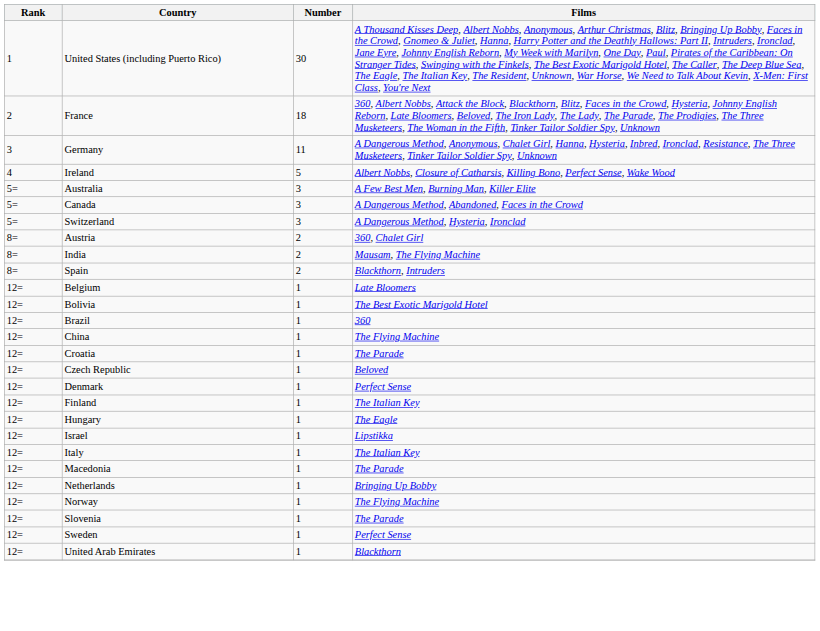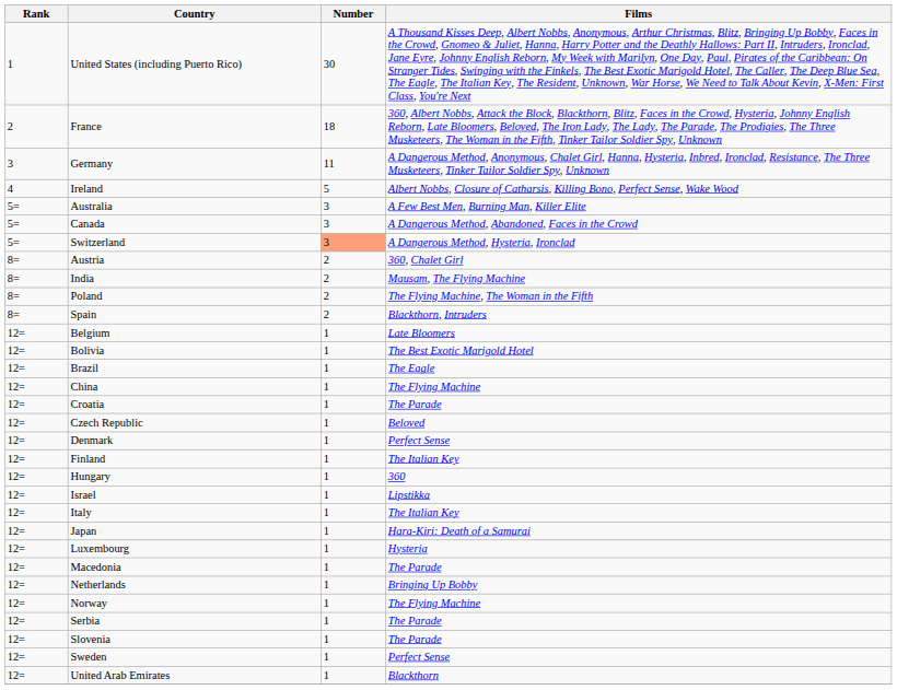 <table class="wikitable sortable plainrowheaders">
 <tr style="background:#b0e0e6; text-align:center;">
 <th style="width:5%;">Rank</th>
 <th style="width:20%;">Country</th>
 <th style="width:5%;">Number</th>
 <th style="width:40%;">Films</th>
 </tr>
 <tr>
 <td>1</td>
 <td>United States (including Puerto Rico)</td>
 <td>30</td>
 <td><em><a href='#'>A Thousand Kisses Deep</a></em>, <em><a href='#'>Albert Nobbs</a></em>, <em><a href='#'>Anonymous</a></em>, <em><a href='#'>Arthur Christmas</a></em>, <em><a href='#'>Blitz</a></em>, <em><a href='#'>Bringing Up Bobby</a></em>, <em><a href='#'>Faces in the Crowd</a></em>, <em><a href='#'>Gnomeo & Juliet</a></em>, <em><a href='#'>Hanna</a></em>, <em><a href='#'>Harry Potter and the Deathly Hallows: Part II</a></em>, <em><a href='#'>Intruders</a></em>, <em><a href='#'>Ironclad</a></em>, <em><a href='#'>Jane Eyre</a></em>, <em><a href='#'>Johnny English Reborn</a></em>, <em><a href='#'>My Week with Marilyn</a></em>, <em><a href='#'>One Day</a></em>, <em><a href='#'>Paul</a></em>, <em><a href='#'>Pirates of the Caribbean: On Stranger Tides</a></em>, <em><a href='#'>Swinging with the Finkels</a></em>, <em><a href='#'>The Best Exotic Marigold Hotel</a></em>, <em><a href='#'>The Caller</a></em>, <em><a href='#'>The Deep Blue Sea</a></em>, <em><a href='#'>The Eagle</a></em>, <em><a href='#'>The Italian Key</a></em>, <em><a href='#'>The Resident</a></em>, <em><a href='#'>Unknown</a></em>, <em><a href='#'>War Horse</a></em>, <em><a href='#'>We Need to Talk About Kevin</a></em>, <em><a href='#'>X-Men: First Class</a></em>, <em><a href='#'>You're Next</a></em></td>
 </tr>
 <tr>
 <td>2</td>
 <td>France</td>
 <td>18</td>
 <td><em><a href='#'>360</a></em>, <em><a href='#'>Albert Nobbs</a></em>, <em><a href='#'>Attack the Block</a></em>, <em><a href='#'>Blackthorn</a></em>, <em><a href='#'>Blitz</a></em>, <em><a href='#'>Faces in the Crowd</a></em>, <em><a href='#'>Hysteria</a></em>, <em><a href='#'>Johnny English Reborn</a></em>, <em><a href='#'>Late Bloomers</a></em>, <em><a href='#'>Beloved</a></em>, <em><a href='#'>The Iron Lady</a></em>, <em><a href='#'>The Lady</a></em>, <em><a href='#'>The Parade</a></em>, <em><a href='#'>The Prodigies</a></em>, <em><a href='#'>The Three Musketeers</a></em>, <em><a href='#'>The Woman in the Fifth</a></em>, <em><a href='#'>Tinker Tailor Soldier Spy</a></em>, <em><a href='#'>Unknown</a></em></td>
 </tr>
 <tr>
 <td>3</td>
 <td>Germany</td>
 <td>11</td>
 <td><em><a href='#'>A Dangerous Method</a></em>, <em><a href='#'>Anonymous</a></em>, <em><a href='#'>Chalet Girl</a></em>, <em><a href='#'>Hanna</a></em>, <em><a href='#'>Hysteria</a></em>, <em><a href='#'>Inbred</a></em>, <em><a href='#'>Ironclad</a></em>, <em><a href='#'>Resistance</a></em>, <em><a href='#'>The Three Musketeers</a></em>, <em><a href='#'>Tinker Tailor Soldier Spy</a></em>, <em><a href='#'>Unknown</a></em></td>
 </tr>
 <tr>
 <td>4</td>
 <td>Ireland</td>
 <td>5</td>
 <td><em><a href='#'>Albert Nobbs</a></em>, <em><a href='#'>Closure of Catharsis</a></em>, <em><a href='#'>Killing Bono</a></em>, <em><a href='#'>Perfect Sense</a></em>, <em><a href='#'>Wake Wood</a></em></td>
 </tr>
 <tr>
 <td>5=</td>
 <td>Australia</td>
 <td>3</td>
 <td><em><a href='#'>A Few Best Men</a></em>, <em><a href='#'>Burning Man</a></em>, <em><a href='#'>Killer Elite</a></em></td>
 </tr>
 <tr>
 <td>5=</td>
 <td>Canada</td>
 <td>3</td>
 <td><em><a href='#'>A Dangerous Method</a></em>, <em><a href='#'>Abandoned</a></em>, <em><a href='#'>Faces in the Crowd</a></em></td>
 </tr>
 <tr>
 <td>5=</td>
 <td>Switzerland</td>
-<td>3</td>
+<td style="background: lightsalmon;">3</td>
 <td><em><a href='#'>A Dangerous Method</a></em>, <em><a href='#'>Hysteria</a></em>, <em><a href='#'>Ironclad</a></em></td>
 </tr>
 <tr>
 <td>8=</td>
 <td>Austria</td>
 <td>2</td>
 <td><em><a href='#'>360</a></em>, <em><a href='#'>Chalet Girl</a></em></td>
 </tr>
 <tr>
 <td>8=</td>
 <td>India</td>
 <td>2</td>
 <td><em><a href='#'>Mausam</a></em>, <em><a href='#'>The Flying Machine</a></em></td>
+</tr>
+<tr>
+<td>8=</td>
+<td>Poland</td>
+<td>2</td>
+<td><em><a href='#'>The Flying Machine</a></em>, <em><a href='#'>The Woman in the Fifth</a></em></td>
 </tr>
 <tr>
 <td>8=</td>
 <td>Spain</td>
 <td>2</td>
 <td><em><a href='#'>Blackthorn</a></em>, <em><a href='#'>Intruders</a></em></td>
 </tr>
 <tr>
 <td>12=</td>
 <td>Belgium</td>
 <td>1</td>
 <td><em><a href='#'>Late Bloomers</a></em></td>
 </tr>
 <tr>
 <td>12=</td>
 <td>Bolivia</td>
 <td>1</td>
 <td><em><a href='#'>The Best Exotic Marigold Hotel</a></em></td>
 </tr>
 <tr>
 <td>12=</td>
 <td>Brazil</td>
 <td>1</td>
-<td><em><a href='#'>360</a></em></td>
+<td><em><a href='#'>The Eagle</a></em></td>
 </tr>
 <tr>
 <td>12=</td>
 <td>China</td>
 <td>1</td>
 <td><em><a href='#'>The Flying Machine</a></em></td>
 </tr>
 <tr>
 <td>12=</td>
 <td>Croatia</td>
 <td>1</td>
 <td><em><a href='#'>The Parade</a></em></td>
 </tr>
 <tr>
 <td>12=</td>
 <td>Czech Republic</td>
 <td>1</td>
 <td><em><a href='#'>Beloved</a></em></td>
 </tr>
 <tr>
 <td>12=</td>
 <td>Denmark</td>
 <td>1</td>
 <td><em><a href='#'>Perfect Sense</a></em></td>
 </tr>
 <tr>
 <td>12=</td>
 <td>Finland</td>
 <td>1</td>
 <td><em><a href='#'>The Italian Key</a></em></td>
 </tr>
 <tr>
 <td>12=</td>
 <td>Hungary</td>
 <td>1</td>
-<td><em><a href='#'>The Eagle</a></em></td>
+<td><em><a href='#'>360</a></em></td>
 </tr>
 <tr>
 <td>12=</td>
 <td>Israel</td>
 <td>1</td>
 <td><em><a href='#'>Lipstikka</a></em></td>
 </tr>
 <tr>
 <td>12=</td>
 <td>Italy</td>
 <td>1</td>
 <td><em><a href='#'>The Italian Key</a></em></td>
+</tr>
+<tr>
+<td>12=</td>
+<td>Japan</td>
+<td>1</td>
+<td><em><a href='#'>Hara-Kiri: Death of a Samurai</a></em></td>
+</tr>
+<tr>
+<td>12=</td>
+<td>Luxembourg</td>
+<td>1</td>
+<td><em><a href='#'>Hysteria</a></em></td>
 </tr>
 <tr>
 <td>12=</td>
 <td>Macedonia</td>
 <td>1</td>
 <td><em><a href='#'>The Parade</a></em></td>
 </tr>
 <tr>
 <td>12=</td>
 <td>Netherlands</td>
 <td>1</td>
 <td><em><a href='#'>Bringing Up Bobby</a></em></td>
 </tr>
 <tr>
 <td>12=</td>
 <td>Norway</td>
 <td>1</td>
 <td><em><a href='#'>The Flying Machine</a></em></td>
+</tr>
+<tr>
+<td>12=</td>
+<td>Serbia</td>
+<td>1</td>
+<td><em><a href='#'>The Parade</a></em></td>
 </tr>
 <tr>
 <td>12=</td>
 <td>Slovenia</td>
 <td>1</td>
 <td><em><a href='#'>The Parade</a></em></td>
 </tr>
 <tr>
 <td>12=</td>
 <td>Sweden</td>
 <td>1</td>
 <td><em><a href='#'>Perfect Sense</a></em></td>
 </tr>
 <tr>
 <td>12=</td>
 <td>United Arab Emirates</td>
 <td>1</td>
 <td><em><a href='#'>Blackthorn</a></em></td>
 </tr>
 <tr>
 </tr>
 </table>
